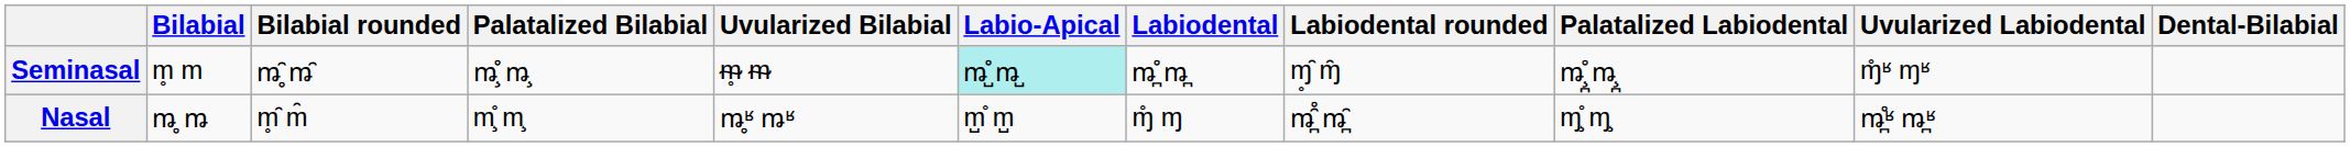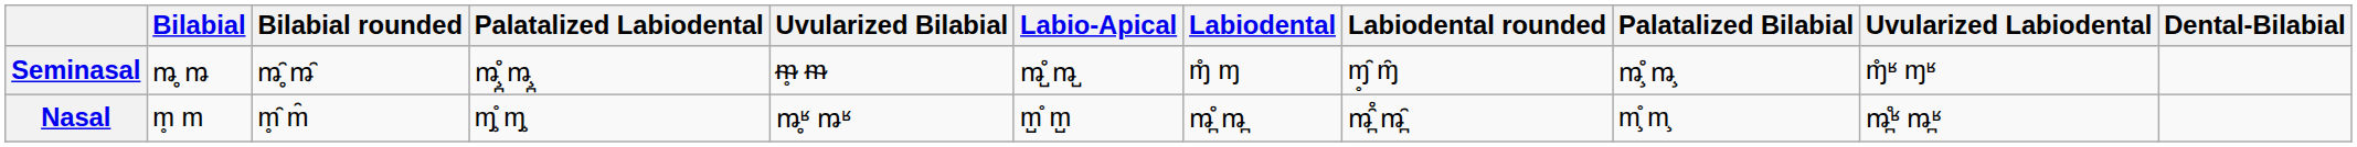 <table class=wikitable>
 <tr>
 <th></th>
 <th><a href='#'>Bilabial</a></th>
 <th>Bilabial rounded</th>
-<th>Palatalized Bilabial</th>
+<th>Palatalized Labiodental</th>
 <th>Uvularized Bilabial</th>
 <th><a href='#'>Labio-Apical</a></th>
 <th><a href='#'>Labiodental</a></th>
 <th>Labiodental rounded</th>
-<th>Palatalized Labiodental</th>
+<th>Palatalized Bilabial</th>
 <th>Uvularized Labiodental</th>
 <th>Dental-Bilabial</th>
 </tr>
 <tr>
 <th><a href='#'>Seminasal</a></th>
-<td>m̥ m</td>
+<td>ꬺ̥ ꬺ</td>
 <td>ꬺ̥̑ ꬺ̑</td>
+<td>ꬺ̧̪̊ ꬺ̧̪</td>
+<td>ᵯ̥ ᵯ</td>
+<td>ꬺ̺̊ ꬺ̺</td>
+<td>ɱ̊ ɱ</td>
+<td>ɱ̥̑ ɱ̑</td>
 <td>ꬺ̧̊ ꬺ̧</td>
-<td>ᵯ̥ ᵯ</td>
-<td style="background: paleturquoise;">ꬺ̺̊ ꬺ̺</td>
-<td>ꬺ̪̊ ꬺ̪</td>
-<td>ɱ̥̑ ɱ̑</td>
-<td>ꬺ̧̪̊ ꬺ̧̪</td>
 <td>ɱ̊ʶ ɱʶ</td>
 <td></td>
 </tr>
 <tr>
 <th><a href='#'>Nasal</a></th>
-<td>ꬺ̥ ꬺ</td>
+<td>m̥ m</td>
 <td>m̥̑ m̑</td>
-<td>m̧̊ m̧</td>
+<td>ɱ̧̊ ɱ̧</td>
 <td>ꬺ̥ʶ ꬺʶ</td>
 <td>m̺̊ m̺</td>
-<td>ɱ̊ ɱ</td>
+<td>ꬺ̪̊ ꬺ̪</td>
 <td>ꬺ̪̑̊ ꬺ̪̑</td>
-<td>ɱ̧̊ ɱ̧</td>
+<td>m̧̊ m̧</td>
 <td>ꬺ̪̊ʶ ꬺ̪ʶ</td>
 <td></td>
 </tr>
 </table>
